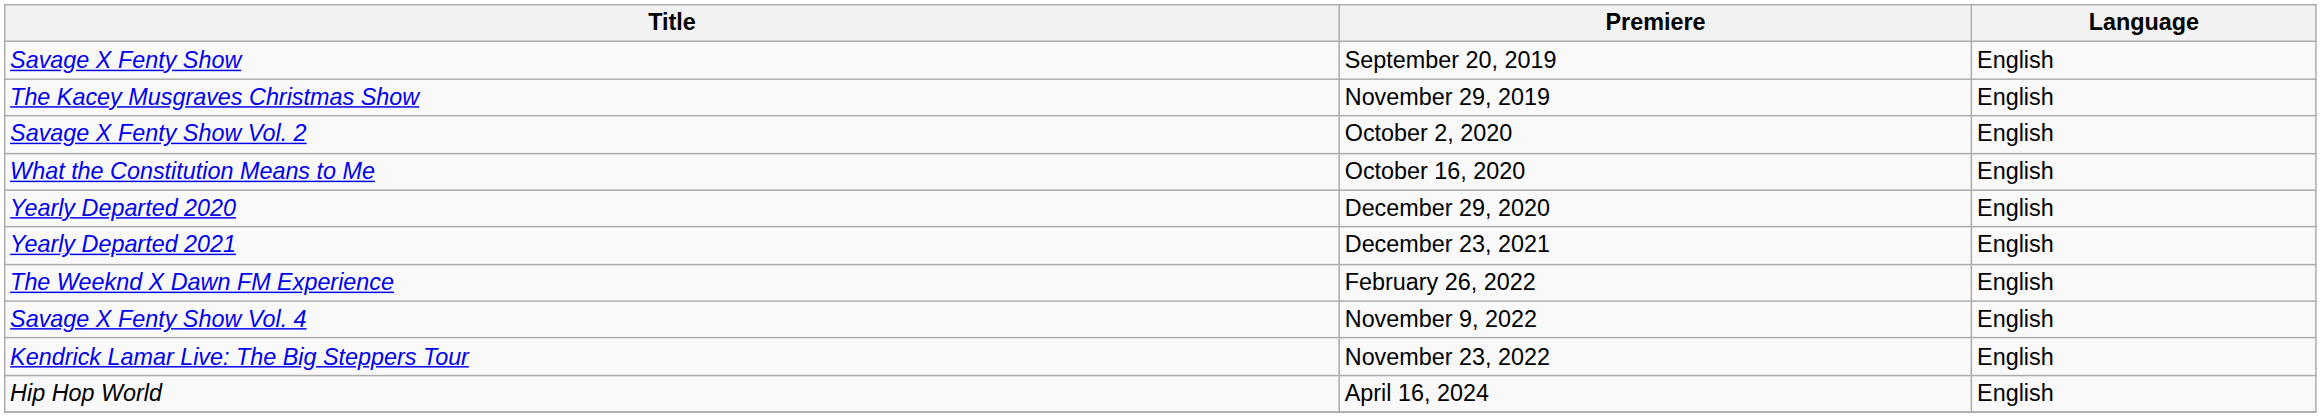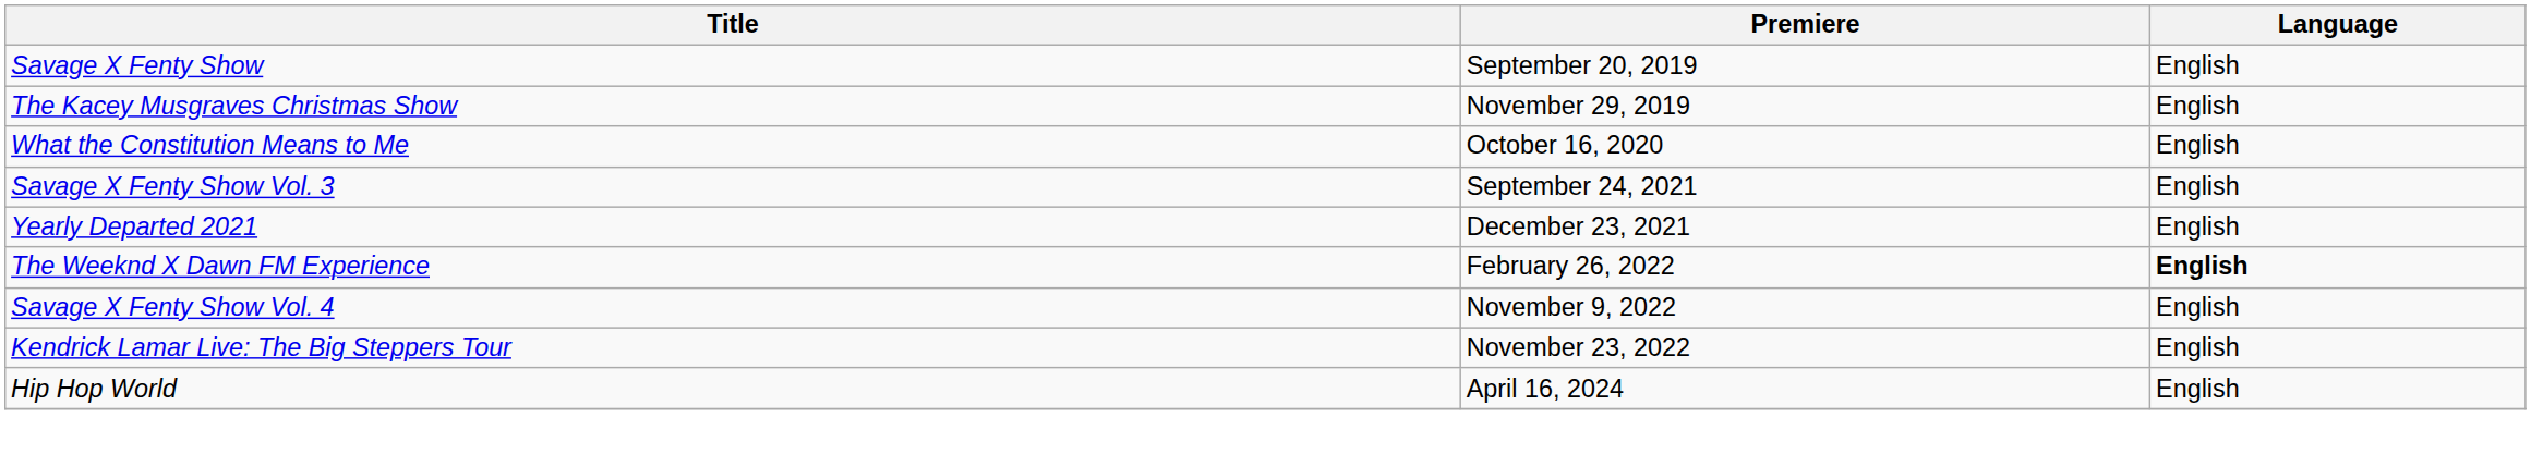 <table class="wikitable sortable" style="width:100%;">
 <tr>
 <th>Title</th>
 <th>Premiere</th>
 <th>Language</th>
 </tr>
 <tr>
 <td><em><a href='#'>Savage X Fenty Show</a></em></td>
 <td>September 20, 2019</td>
 <td>English</td>
 </tr>
 <tr>
 <td><em><a href='#'>The Kacey Musgraves Christmas Show</a></em></td>
 <td>November 29, 2019</td>
 <td>English</td>
 </tr>
 <tr>
-<td><em><a href='#'>Savage X Fenty Show Vol. 2</a></em></td>
-<td>October 2, 2020</td>
-<td>English</td>
-</tr>
-<tr>
 <td><em><a href='#'>What the Constitution Means to Me</a></em></td>
 <td>October 16, 2020</td>
 <td>English</td>
 </tr>
 <tr>
-<td><em><a href='#'>Yearly Departed 2020</a></em></td>
-<td>December 29, 2020</td>
+<td><em><a href='#'>Savage X Fenty Show Vol. 3</a></em></td>
+<td>September 24, 2021</td>
 <td>English</td>
 </tr>
 <tr>
 <td><em><a href='#'>Yearly Departed 2021</a></em></td>
 <td>December 23, 2021</td>
 <td>English</td>
 </tr>
 <tr>
 <td><em><a href='#'>The Weeknd X Dawn FM Experience</a></em></td>
 <td>February 26, 2022</td>
-<td>English</td>
+<td><strong>English</strong></td>
 </tr>
 <tr>
 <td><em><a href='#'>Savage X Fenty Show Vol. 4</a></em></td>
 <td>November 9, 2022</td>
 <td>English</td>
 </tr>
 <tr>
 <td><em><a href='#'>Kendrick Lamar Live: The Big Steppers Tour</a></em></td>
 <td>November 23, 2022</td>
 <td>English</td>
 </tr>
 <tr>
 <td><em>Hip Hop World</em></td>
 <td>April 16, 2024</td>
 <td>English</td>
 </tr>
 <tr>
 </tr>
 </table>
